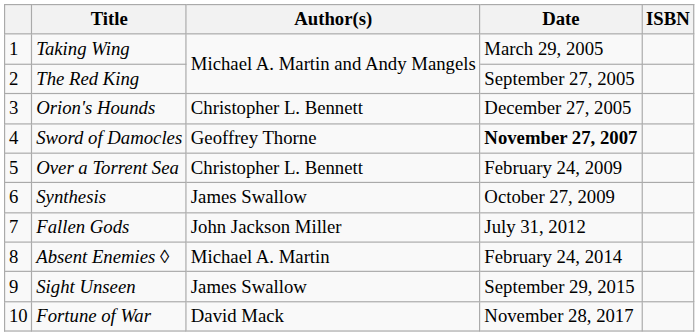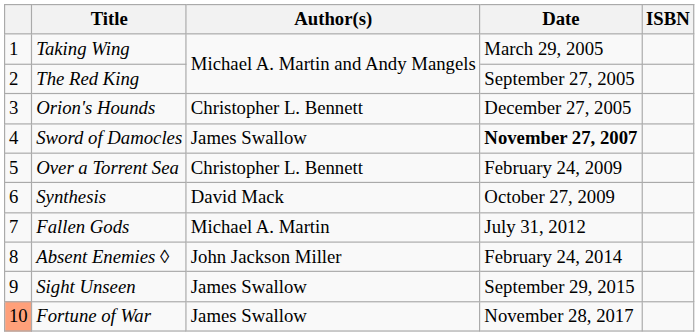 <table class="wikitable">
 <tr>
 <th></th>
 <th>Title</th>
 <th>Author(s)</th>
 <th>Date</th>
 <th>ISBN</th>
 </tr>
 <tr>
 <td>1</td>
 <td><em>Taking Wing</em></td>
 <td rowspan="2">Michael A. Martin and Andy Mangels</td>
 <td>March 29, 2005</td>
 <td></td>
 </tr>
 <tr>
 <td>2</td>
 <td><em>The Red King</em></td>
 <td>September 27, 2005</td>
 <td></td>
 </tr>
 <tr>
 <td>3</td>
 <td><em>Orion's Hounds</em></td>
 <td>Christopher L. Bennett</td>
 <td>December 27, 2005</td>
 <td></td>
 </tr>
 <tr>
 <td>4</td>
 <td><em>Sword of Damocles</em></td>
-<td>Geoffrey Thorne</td>
+<td>James Swallow</td>
 <td><strong>November 27, 2007</strong></td>
 <td></td>
 </tr>
 <tr>
 <td>5</td>
 <td><em>Over a Torrent Sea</em></td>
 <td>Christopher L. Bennett</td>
 <td>February 24, 2009</td>
 <td></td>
 </tr>
 <tr>
 <td>6</td>
 <td><em>Synthesis</em></td>
-<td>James Swallow</td>
+<td>David Mack</td>
 <td>October 27, 2009</td>
 <td></td>
 </tr>
 <tr>
 <td>7</td>
 <td><em>Fallen Gods</em></td>
-<td>John Jackson Miller</td>
+<td>Michael A. Martin</td>
 <td>July 31, 2012</td>
 <td></td>
 </tr>
 <tr>
 <td>8</td>
 <td><em>Absent Enemies</em> ◊</td>
-<td>Michael A. Martin</td>
+<td>John Jackson Miller</td>
 <td>February 24, 2014</td>
 <td></td>
 </tr>
 <tr>
 <td>9</td>
 <td><em>Sight Unseen</em></td>
 <td>James Swallow</td>
 <td>September 29, 2015</td>
 <td></td>
 </tr>
 <tr>
-<td>10</td>
+<td style="background: lightsalmon;">10</td>
 <td><em>Fortune of War</em></td>
-<td>David Mack</td>
+<td>James Swallow</td>
 <td>November 28, 2017</td>
 <td></td>
 </tr>
 </table>
